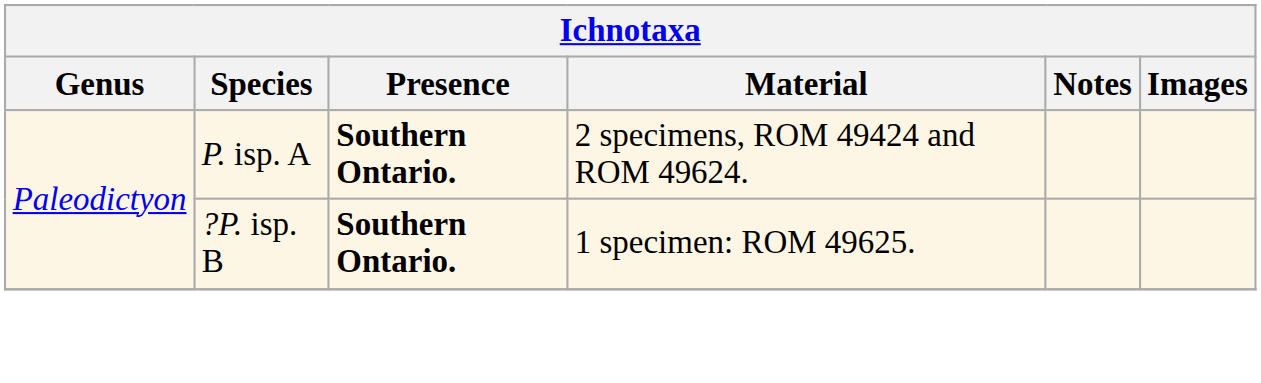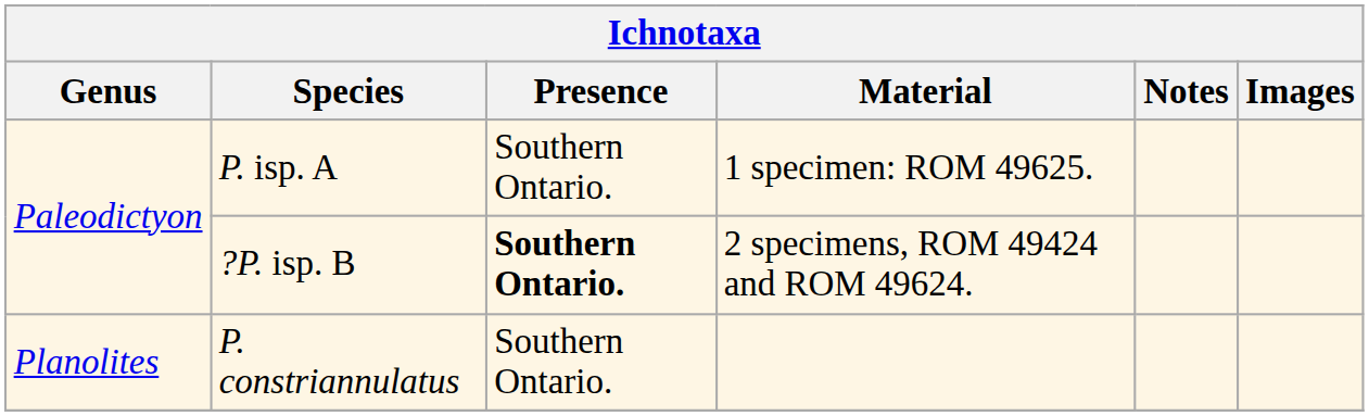 <table class="wikitable" align="center">
 <tr>
 <th colspan="6" align="center"><strong><a href='#'>Ichnotaxa</a></strong></th>
 </tr>
 <tr>
 <th>Genus</th>
 <th>Species</th>
 <th>Presence</th>
 <th><strong>Material</strong></th>
 <th>Notes</th>
 <th>Images</th>
 </tr>
 <tr>
 <td style="background:#FEF6E4;" rowspan=2><em><a href='#'>Paleodictyon</a></em></td>
 <td style="background:#FEF6E4;"><em>P.</em> isp. A</td>
+<td style="background:#FEF6E4;">Southern Ontario.</td>
+<td style="background:#FEF6E4;">1 specimen: ROM 49625.</td>
+<td style="background:#FEF6E4;"></td>
+<td style="background:#FEF6E4;"></td>
+</tr>
+<tr>
+<td style="background:#FEF6E4;"><em>?P.</em> isp. B</td>
 <td style="background:#FEF6E4;"><strong>Southern Ontario.</strong></td>
 <td style="background:#FEF6E4;">2 specimens, ROM 49424 and ROM 49624.</td>
 <td style="background:#FEF6E4;"></td>
 <td style="background:#FEF6E4;"></td>
 </tr>
 <tr>
-<td style="background:#FEF6E4;"><em>?P.</em> isp. B</td>
-<td style="background:#FEF6E4;"><strong>Southern Ontario.</strong></td>
-<td style="background:#FEF6E4;">1 specimen: ROM 49625.</td>
+<td style="background:#FEF6E4;"><em><a href='#'>Planolites</a></em></td>
+<td style="background:#FEF6E4;"><em>P. constriannulatus</em></td>
+<td style="background:#FEF6E4;">Southern Ontario.</td>
+<td style="background:#FEF6E4;"></td>
 <td style="background:#FEF6E4;"></td>
 <td style="background:#FEF6E4;"></td>
 </tr>
 <tr>
 </tr>
 </table>
